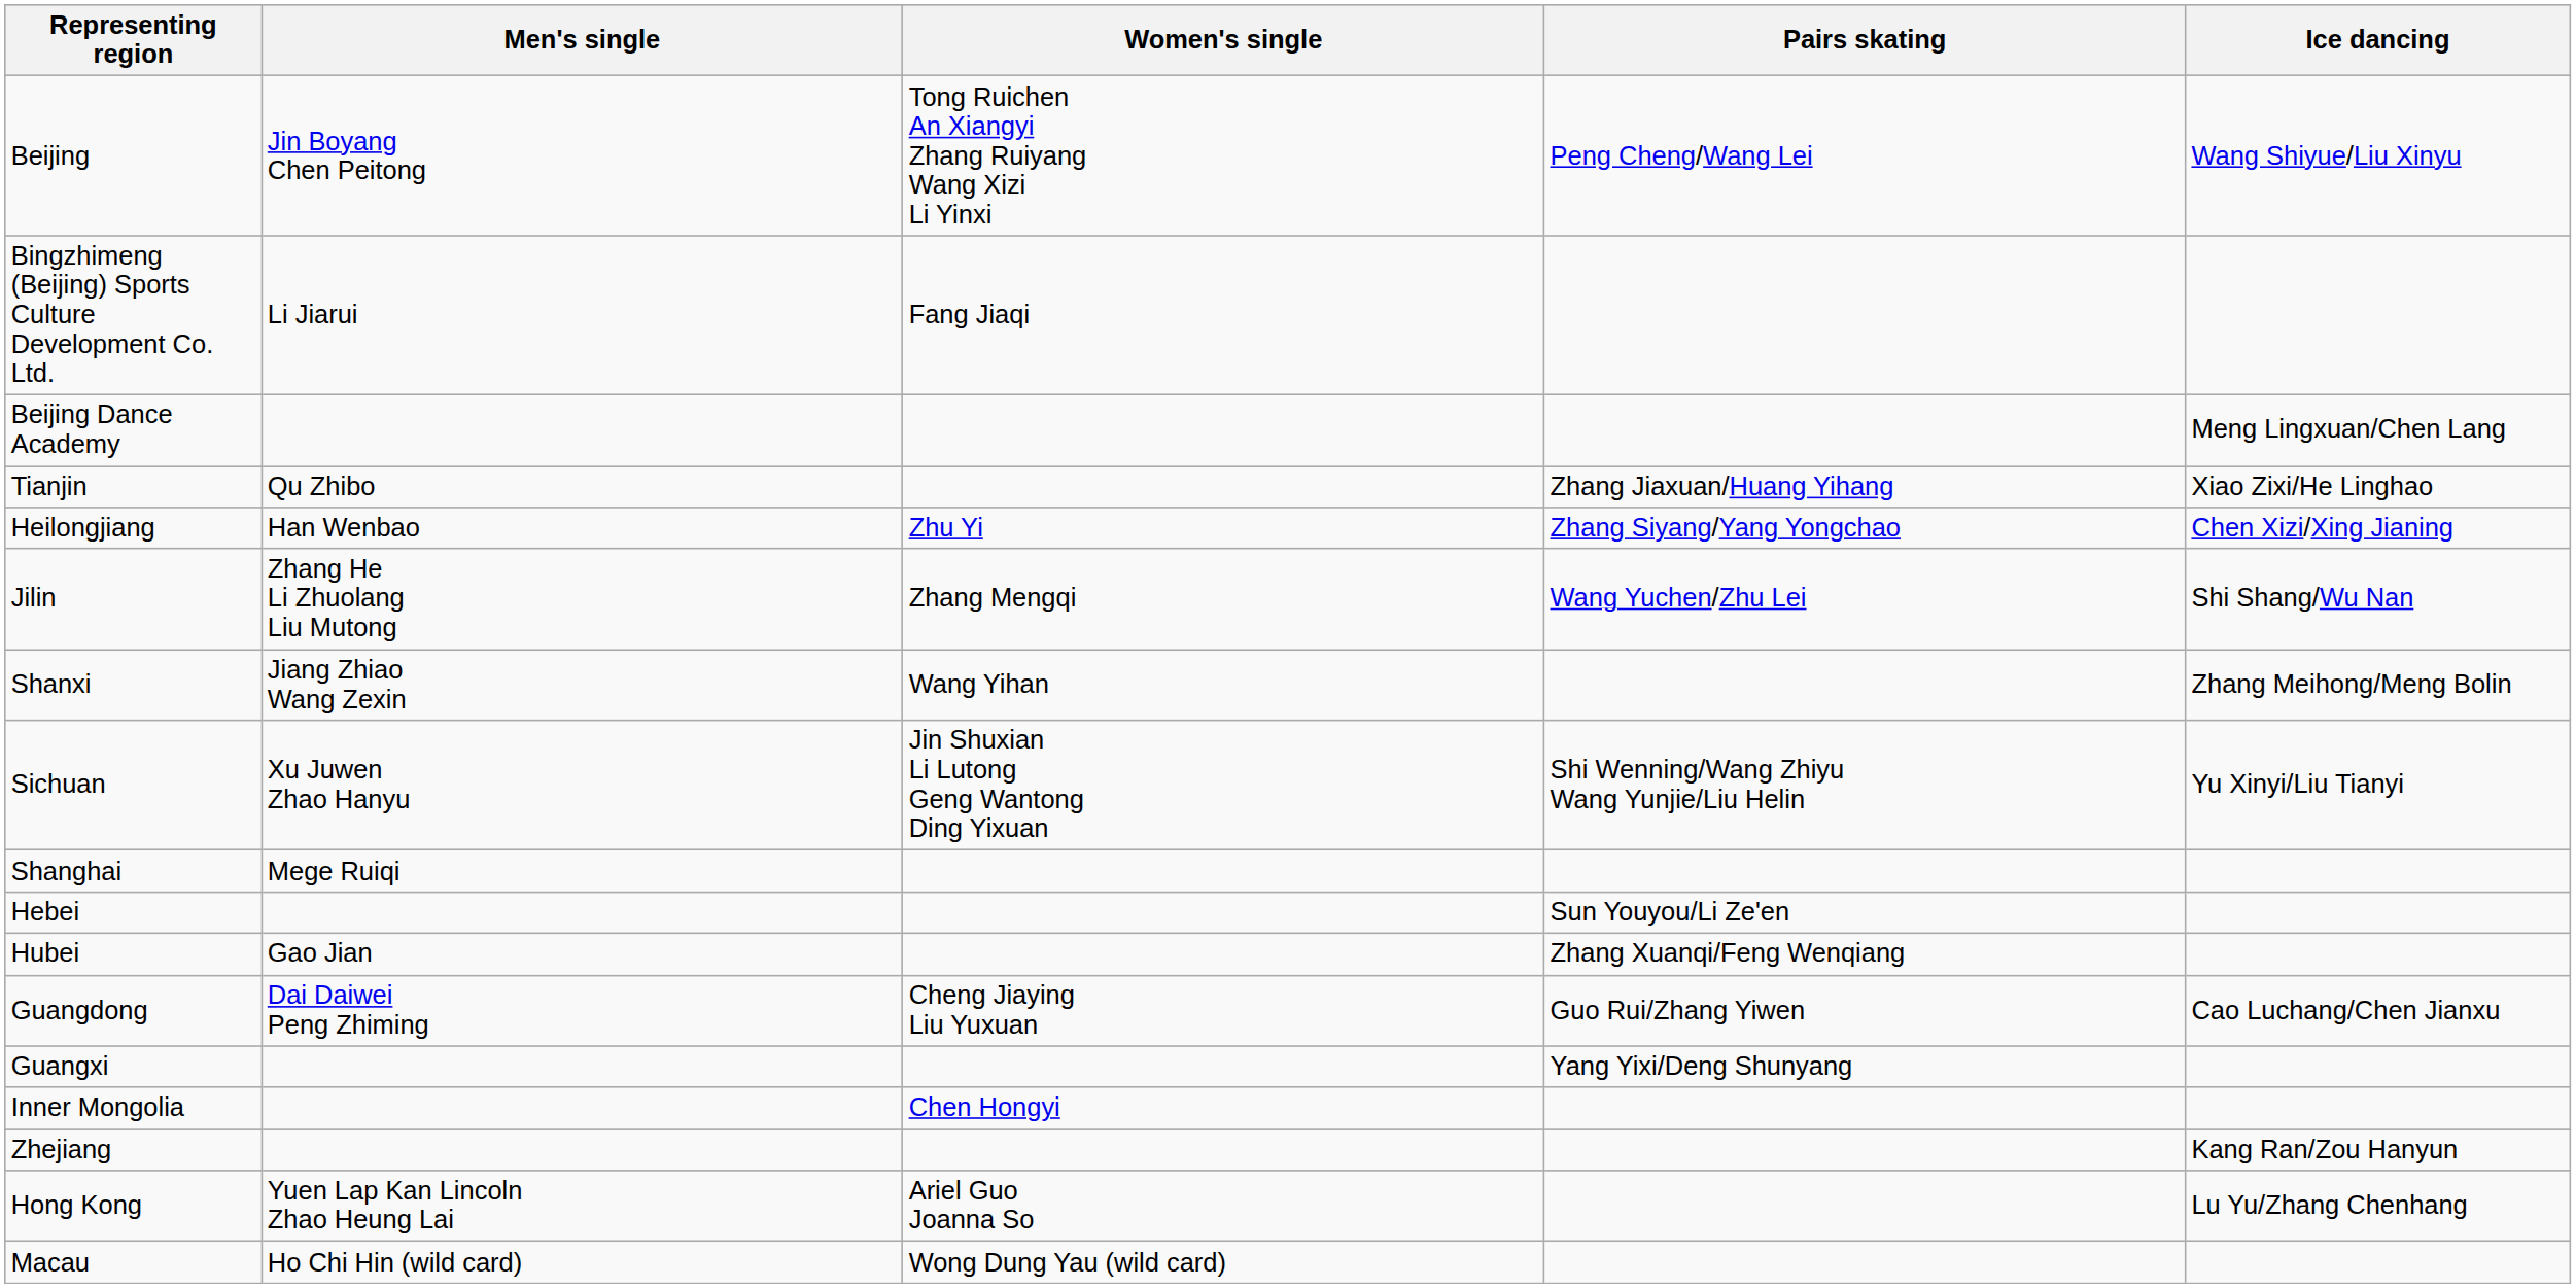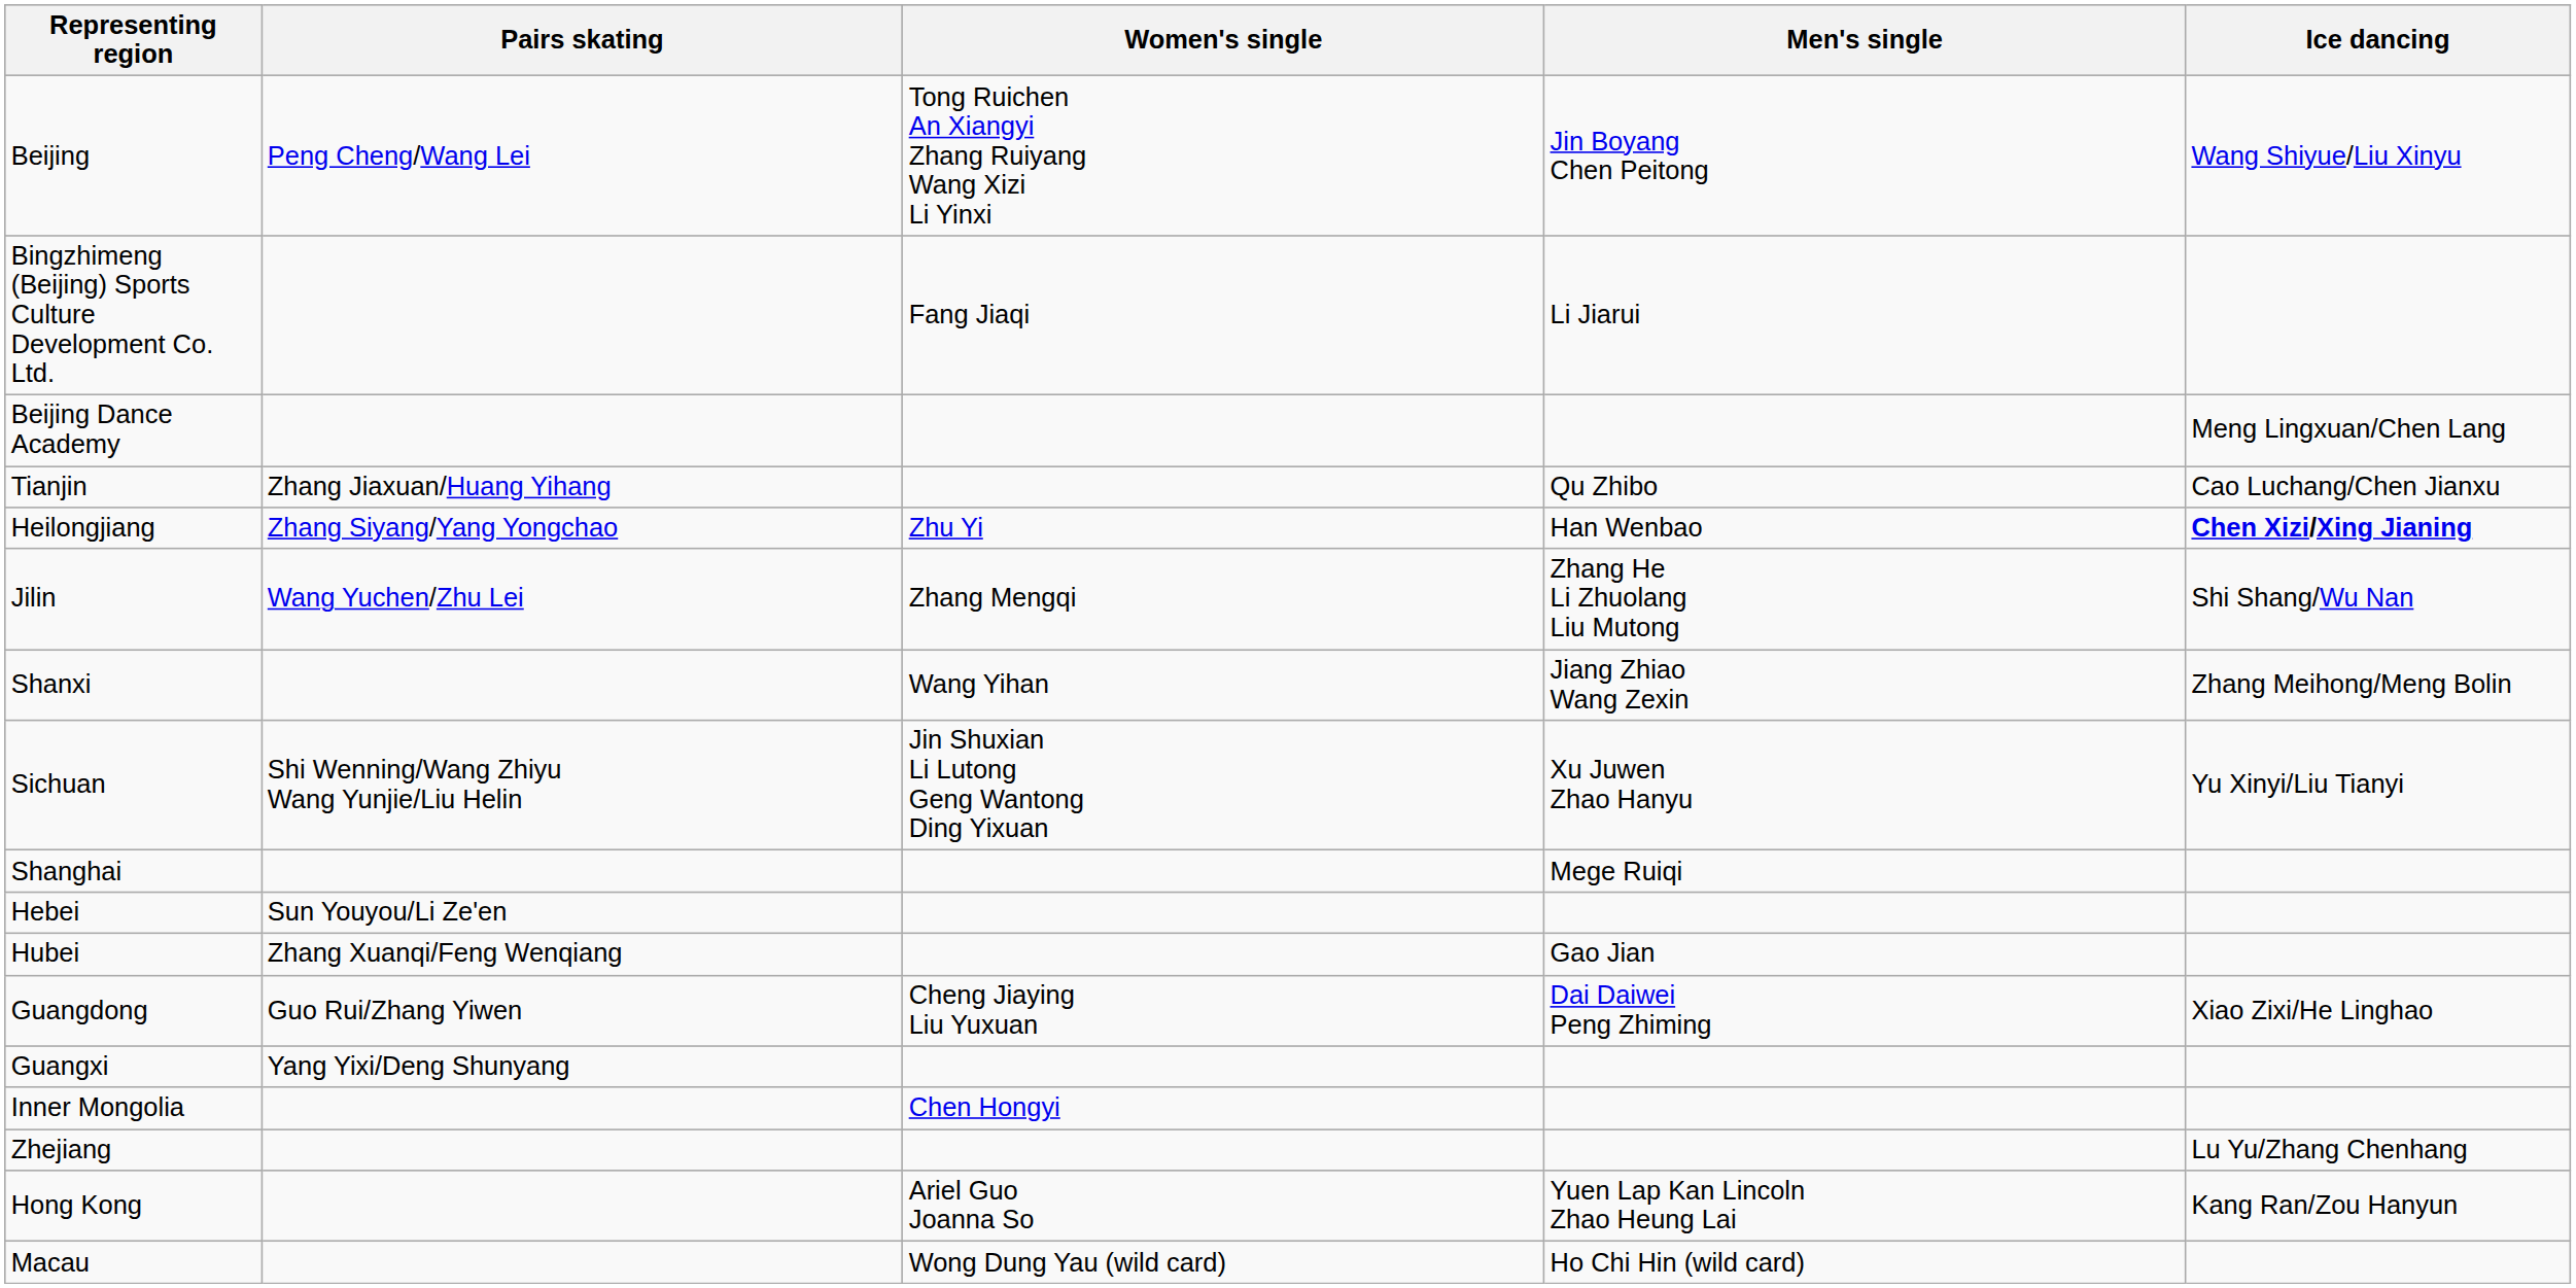 <table class="wikitable">
 <tr>
 <th width=10%>Representing region</th>
+<th width=25%>Pairs skating</th>
+<th width=25%>Women's single</th>
 <th width=25%>Men's single</th>
-<th width=25%>Women's single</th>
-<th width=25%>Pairs skating</th>
 <th width=25%>Ice dancing</th>
 </tr>
 <tr>
 <td>Beijing</td>
+<td><a href='#'>Peng Cheng</a>/<a href='#'>Wang Lei</a></td>
+<td>Tong Ruichen <br><a href='#'>An Xiangyi</a><br>Zhang Ruiyang<br>Wang Xizi<br>Li Yinxi</td>
 <td><a href='#'>Jin Boyang</a><br>Chen Peitong</td>
-<td>Tong Ruichen <br><a href='#'>An Xiangyi</a><br>Zhang Ruiyang<br>Wang Xizi<br>Li Yinxi</td>
-<td><a href='#'>Peng Cheng</a>/<a href='#'>Wang Lei</a></td>
 <td><a href='#'>Wang Shiyue</a>/<a href='#'>Liu Xinyu</a></td>
 </tr>
 <tr>
 <td>Bingzhimeng (Beijing) Sports Culture Development Co. Ltd.</td>
+<td></td>
+<td>Fang Jiaqi</td>
 <td>Li Jiarui</td>
-<td>Fang Jiaqi</td>
-<td></td>
 <td></td>
 </tr>
 <tr>
 <td>Beijing Dance Academy</td>
 <td></td>
 <td></td>
 <td></td>
 <td>Meng Lingxuan/Chen Lang</td>
 </tr>
 <tr>
 <td>Tianjin</td>
+<td>Zhang Jiaxuan/<a href='#'>Huang Yihang</a></td>
+<td></td>
 <td>Qu Zhibo</td>
-<td></td>
-<td>Zhang Jiaxuan/<a href='#'>Huang Yihang</a></td>
-<td>Xiao Zixi/He Linghao</td>
+<td>Cao Luchang/Chen Jianxu</td>
 </tr>
 <tr>
 <td>Heilongjiang</td>
+<td><a href='#'>Zhang Siyang</a>/<a href='#'>Yang Yongchao</a></td>
+<td><a href='#'>Zhu Yi</a></td>
 <td>Han Wenbao</td>
-<td><a href='#'>Zhu Yi</a></td>
-<td><a href='#'>Zhang Siyang</a>/<a href='#'>Yang Yongchao</a></td>
-<td><a href='#'>Chen Xizi</a>/<a href='#'>Xing Jianing</a></td>
+<td><strong><a href='#'>Chen Xizi</a>/<a href='#'>Xing Jianing</a></strong></td>
 </tr>
 <tr>
 <td>Jilin</td>
+<td><a href='#'>Wang Yuchen</a>/<a href='#'>Zhu Lei</a></td>
+<td>Zhang Mengqi</td>
 <td>Zhang He<br>Li Zhuolang<br>Liu Mutong</td>
-<td>Zhang Mengqi</td>
-<td><a href='#'>Wang Yuchen</a>/<a href='#'>Zhu Lei</a></td>
 <td>Shi Shang/<a href='#'>Wu Nan</a></td>
 </tr>
 <tr>
 <td>Shanxi</td>
+<td></td>
+<td>Wang Yihan</td>
 <td>Jiang Zhiao<br>Wang Zexin</td>
-<td>Wang Yihan</td>
-<td></td>
 <td>Zhang Meihong/Meng Bolin</td>
 </tr>
 <tr>
 <td>Sichuan</td>
+<td>Shi Wenning/Wang Zhiyu<br>Wang Yunjie/Liu Helin</td>
+<td>Jin Shuxian<br>Li Lutong<br>Geng Wantong<br>Ding Yixuan</td>
 <td>Xu Juwen<br>Zhao Hanyu</td>
-<td>Jin Shuxian<br>Li Lutong<br>Geng Wantong<br>Ding Yixuan</td>
-<td>Shi Wenning/Wang Zhiyu<br>Wang Yunjie/Liu Helin</td>
 <td>Yu Xinyi/Liu Tianyi</td>
 </tr>
 <tr>
 <td>Shanghai</td>
+<td></td>
+<td></td>
 <td>Mege Ruiqi</td>
+<td></td>
+</tr>
+<tr>
+<td>Hebei</td>
+<td>Sun Youyou/Li Ze'en</td>
 <td></td>
 <td></td>
 <td></td>
 </tr>
 <tr>
-<td>Hebei</td>
+<td>Hubei</td>
+<td>Zhang Xuanqi/Feng Wenqiang</td>
 <td></td>
-<td></td>
-<td>Sun Youyou/Li Ze'en</td>
-<td></td>
-</tr>
-<tr>
-<td>Hubei</td>
 <td>Gao Jian</td>
-<td></td>
-<td>Zhang Xuanqi/Feng Wenqiang</td>
 <td></td>
 </tr>
 <tr>
 <td>Guangdong</td>
+<td>Guo Rui/Zhang Yiwen</td>
+<td>Cheng Jiaying<br>Liu Yuxuan</td>
 <td><a href='#'>Dai Daiwei</a><br>Peng Zhiming</td>
-<td>Cheng Jiaying<br>Liu Yuxuan</td>
-<td>Guo Rui/Zhang Yiwen</td>
-<td>Cao Luchang/Chen Jianxu</td>
+<td>Xiao Zixi/He Linghao</td>
 </tr>
 <tr>
 <td>Guangxi</td>
+<td>Yang Yixi/Deng Shunyang</td>
 <td></td>
 <td></td>
-<td>Yang Yixi/Deng Shunyang</td>
 <td></td>
 </tr>
 <tr>
 <td>Inner Mongolia</td>
 <td></td>
 <td><a href='#'>Chen Hongyi</a></td>
 <td></td>
 <td></td>
 </tr>
 <tr>
 <td>Zhejiang</td>
 <td></td>
 <td></td>
 <td></td>
+<td>Lu Yu/Zhang Chenhang</td>
+</tr>
+<tr>
+<td>Hong Kong</td>
+<td></td>
+<td>Ariel Guo<br>Joanna So</td>
+<td>Yuen Lap Kan Lincoln<br>Zhao Heung Lai</td>
 <td>Kang Ran/Zou Hanyun</td>
 </tr>
 <tr>
-<td>Hong Kong</td>
-<td>Yuen Lap Kan Lincoln<br>Zhao Heung Lai</td>
-<td>Ariel Guo<br>Joanna So</td>
+<td>Macau</td>
 <td></td>
-<td>Lu Yu/Zhang Chenhang</td>
-</tr>
-<tr>
-<td>Macau</td>
+<td>Wong Dung Yau (wild card)</td>
 <td>Ho Chi Hin (wild card)</td>
-<td>Wong Dung Yau (wild card)</td>
-<td></td>
 <td></td>
 </tr>
 </table>
